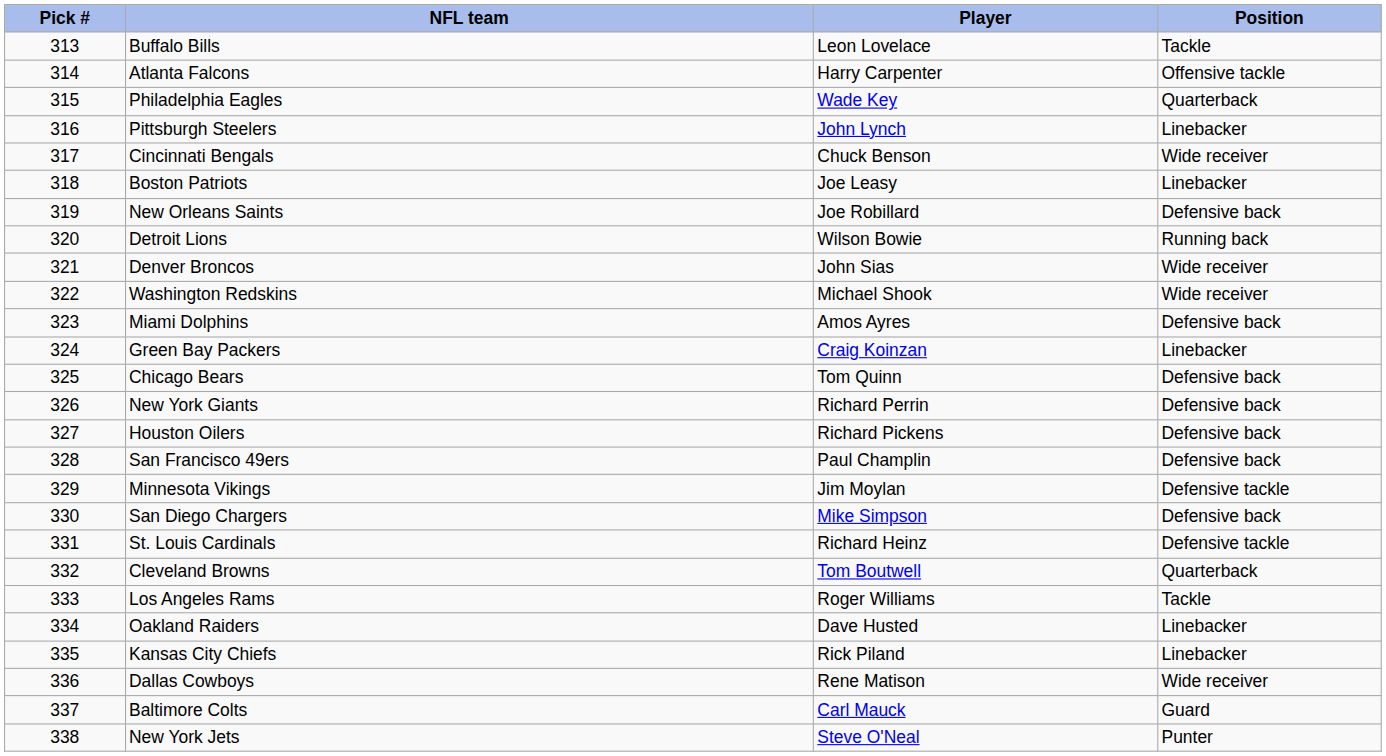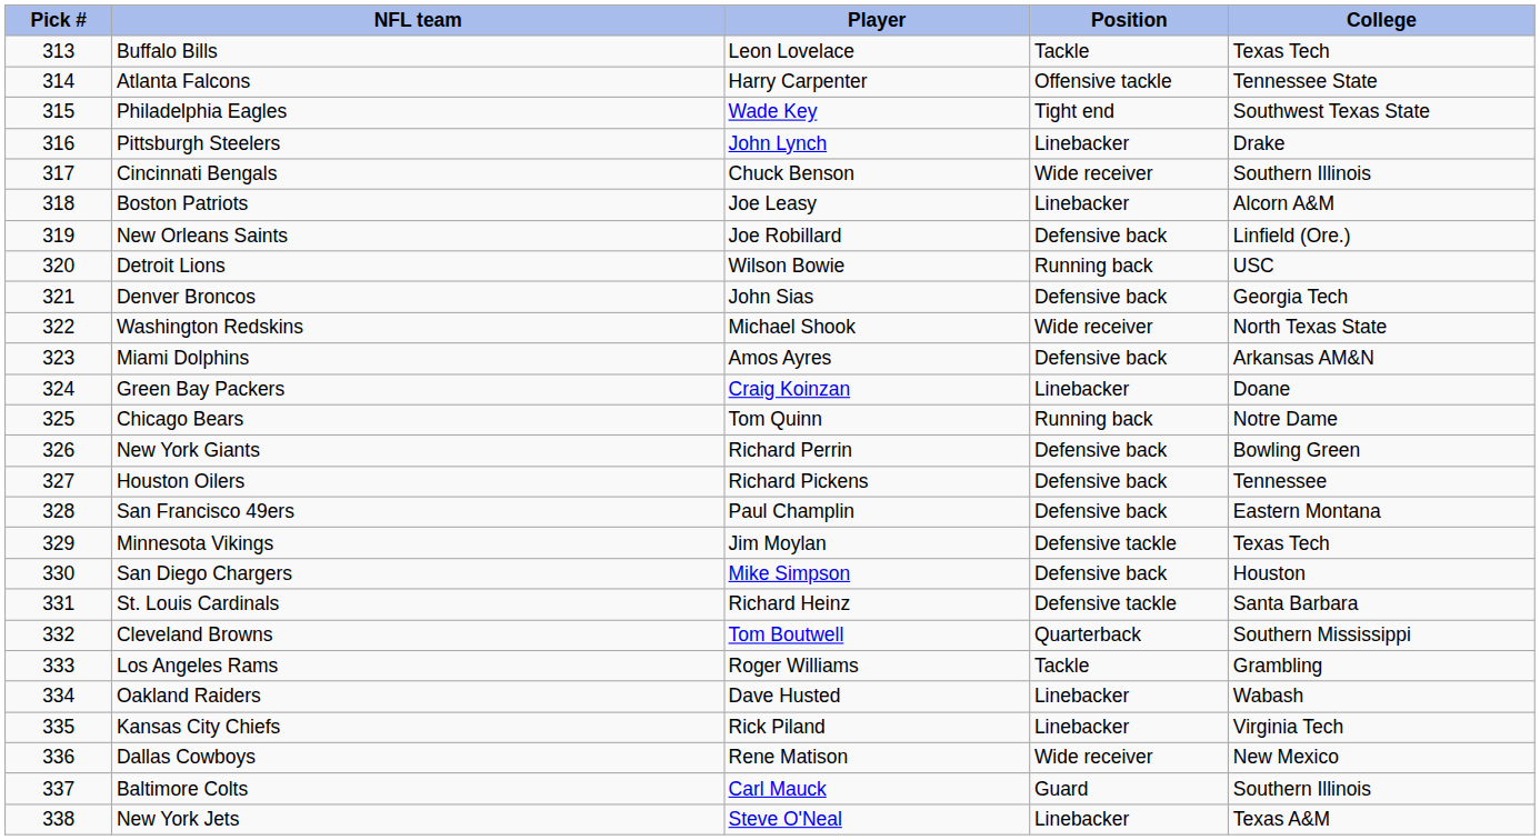 <table class="wikitable sortable sortable" style="width: 100%">
 <tr>
 <th style="background:#A8BDEC;" width=7%>Pick #</th>
 <th width=40% style="background:#A8BDEC;">NFL team</th>
 <th width=20% style="background:#A8BDEC;">Player</th>
 <th width=13% style="background:#A8BDEC;">Position</th>
+<th style="background:#A8BDEC;">College</th>
 </tr>
 <tr>
 <td align=center>313</td>
 <td>Buffalo Bills</td>
 <td>Leon Lovelace</td>
 <td>Tackle</td>
+<td>Texas Tech</td>
 </tr>
 <tr>
 <td align=center>314</td>
 <td>Atlanta Falcons</td>
 <td>Harry Carpenter</td>
 <td>Offensive  tackle</td>
+<td>Tennessee State</td>
 </tr>
 <tr>
 <td align=center>315</td>
 <td>Philadelphia Eagles</td>
 <td><a href='#'>Wade Key</a></td>
-<td>Quarterback</td>
+<td>Tight end</td>
+<td>Southwest Texas State</td>
 </tr>
 <tr>
 <td align=center>316</td>
 <td>Pittsburgh Steelers</td>
 <td><a href='#'>John Lynch</a></td>
 <td>Linebacker</td>
+<td>Drake</td>
 </tr>
 <tr>
 <td align=center>317</td>
 <td>Cincinnati Bengals</td>
 <td>Chuck Benson</td>
 <td>Wide receiver</td>
+<td>Southern Illinois</td>
 </tr>
 <tr>
 <td align=center>318</td>
 <td>Boston Patriots</td>
 <td>Joe Leasy</td>
 <td>Linebacker</td>
+<td>Alcorn A&M</td>
 </tr>
 <tr>
 <td align=center>319</td>
 <td>New Orleans Saints</td>
 <td>Joe Robillard</td>
 <td>Defensive back</td>
+<td>Linfield (Ore.)</td>
 </tr>
 <tr>
 <td align=center>320</td>
 <td>Detroit Lions</td>
 <td>Wilson Bowie</td>
 <td>Running back</td>
+<td>USC</td>
 </tr>
 <tr>
 <td align=center>321</td>
 <td>Denver Broncos</td>
 <td>John Sias</td>
-<td>Wide receiver</td>
+<td>Defensive back</td>
+<td>Georgia Tech</td>
 </tr>
 <tr>
 <td align=center>322</td>
 <td>Washington Redskins</td>
 <td>Michael Shook</td>
 <td>Wide receiver</td>
+<td>North Texas State</td>
 </tr>
 <tr>
 <td align=center>323</td>
 <td>Miami Dolphins</td>
 <td>Amos Ayres</td>
 <td>Defensive back</td>
+<td>Arkansas AM&N</td>
 </tr>
 <tr>
 <td align=center>324</td>
 <td>Green Bay Packers</td>
 <td><a href='#'>Craig Koinzan</a></td>
 <td>Linebacker</td>
+<td>Doane</td>
 </tr>
 <tr>
 <td align=center>325</td>
 <td>Chicago Bears</td>
 <td>Tom Quinn</td>
-<td>Defensive back</td>
+<td>Running back</td>
+<td>Notre Dame</td>
 </tr>
 <tr>
 <td align=center>326</td>
 <td>New York Giants</td>
 <td>Richard Perrin</td>
 <td>Defensive back</td>
+<td>Bowling Green</td>
 </tr>
 <tr>
 <td align=center>327</td>
 <td>Houston Oilers</td>
 <td>Richard Pickens</td>
 <td>Defensive back</td>
+<td>Tennessee</td>
 </tr>
 <tr>
 <td align=center>328</td>
 <td>San Francisco 49ers</td>
 <td>Paul Champlin</td>
 <td>Defensive back</td>
+<td>Eastern Montana</td>
 </tr>
 <tr>
 <td align=center>329</td>
 <td>Minnesota Vikings</td>
 <td>Jim Moylan</td>
 <td>Defensive  tackle</td>
+<td>Texas Tech</td>
 </tr>
 <tr>
 <td align=center>330</td>
 <td>San Diego Chargers</td>
 <td><a href='#'>Mike Simpson</a></td>
 <td>Defensive back</td>
+<td>Houston</td>
 </tr>
 <tr>
 <td align=center>331</td>
 <td>St. Louis Cardinals</td>
 <td>Richard Heinz</td>
 <td>Defensive  tackle</td>
+<td>Santa Barbara</td>
 </tr>
 <tr>
 <td align=center>332</td>
 <td>Cleveland Browns</td>
 <td><a href='#'>Tom Boutwell</a></td>
 <td>Quarterback</td>
+<td>Southern Mississippi</td>
 </tr>
 <tr>
 <td align=center>333</td>
 <td>Los Angeles Rams</td>
 <td>Roger Williams</td>
 <td>Tackle</td>
+<td>Grambling</td>
 </tr>
 <tr>
 <td align=center>334</td>
 <td>Oakland Raiders</td>
 <td>Dave Husted</td>
 <td>Linebacker</td>
+<td>Wabash</td>
 </tr>
 <tr>
 <td align=center>335</td>
 <td>Kansas City Chiefs</td>
 <td>Rick Piland</td>
 <td>Linebacker</td>
+<td>Virginia Tech</td>
 </tr>
 <tr>
 <td align=center>336</td>
 <td>Dallas Cowboys</td>
 <td>Rene Matison</td>
 <td>Wide receiver</td>
+<td>New Mexico</td>
 </tr>
 <tr>
 <td align=center>337</td>
 <td>Baltimore Colts</td>
 <td><a href='#'>Carl Mauck</a></td>
 <td>Guard</td>
+<td>Southern Illinois</td>
 </tr>
 <tr>
 <td align=center>338</td>
 <td>New York Jets</td>
 <td><a href='#'>Steve O'Neal</a></td>
-<td>Punter</td>
+<td>Linebacker</td>
+<td>Texas A&M</td>
 </tr>
 </table>
